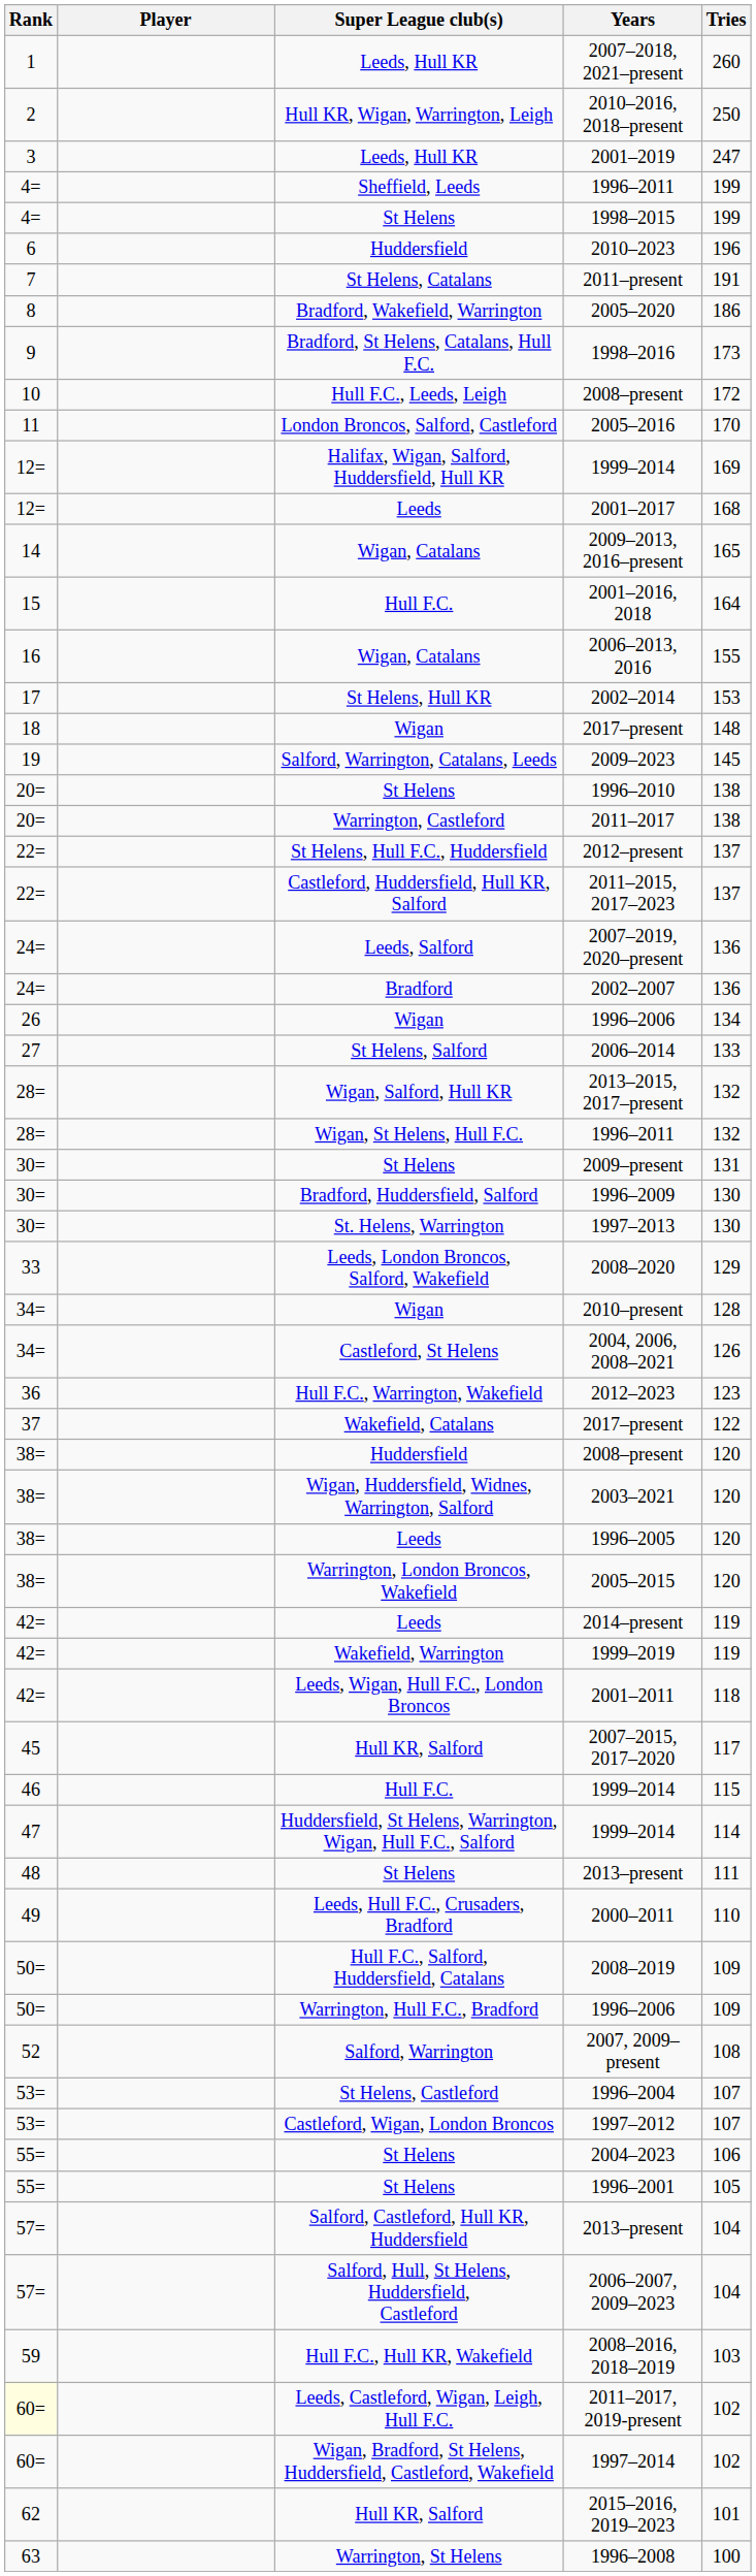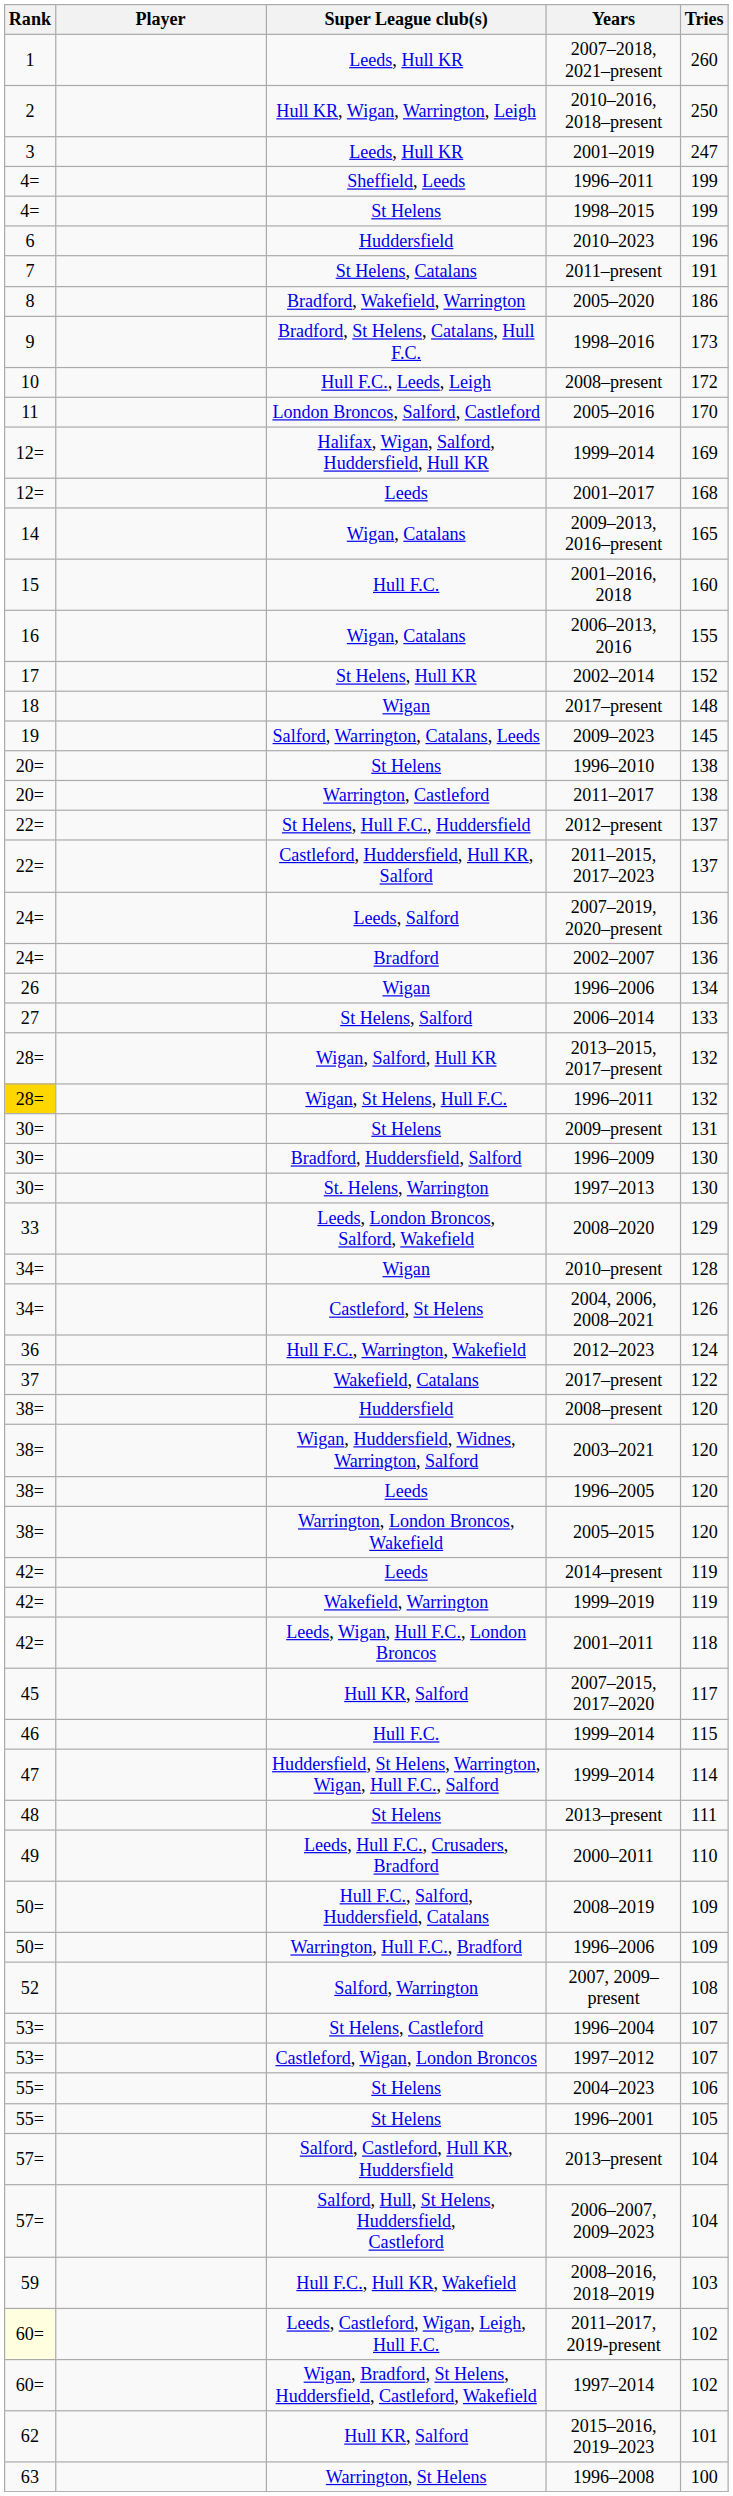 <table class="wikitable plainrowheaders sortable" style="text-align:center;font-size:95%">
 <tr>
 <th scope="col">Rank</th>
 <th scope="col" width=170>Player</th>
 <th scope="col" class="unsortable">Super League club(s)</th>
 <th scope="col">Years</th>
 <th scope="col">Tries</th>
 </tr>
 <tr>
 <td>1</td>
 <td> <strong></strong></td>
 <td><a href='#'>Leeds</a>, <a href='#'>Hull KR</a></td>
 <td>2007–2018,<br> 2021–present</td>
 <td>260</td>
 </tr>
 <tr>
 <td>2</td>
 <td> <strong></strong></td>
 <td><a href='#'>Hull KR</a>, <a href='#'>Wigan</a>, <a href='#'>Warrington</a>, <a href='#'>Leigh</a></td>
 <td>2010–2016,<br> 2018–present</td>
 <td>250</td>
 </tr>
 <tr>
 <td>3</td>
 <td> </td>
 <td><a href='#'>Leeds</a>, <a href='#'>Hull KR</a></td>
 <td>2001–2019</td>
 <td>247</td>
 </tr>
 <tr>
 <td>4=</td>
 <td> </td>
 <td><a href='#'>Sheffield</a>, <a href='#'>Leeds</a></td>
 <td>1996–2011</td>
 <td>199</td>
 </tr>
 <tr>
 <td>4=</td>
 <td> </td>
 <td><a href='#'>St Helens</a></td>
 <td>1998–2015</td>
 <td>199</td>
 </tr>
 <tr>
 <td>6</td>
 <td> </td>
 <td><a href='#'>Huddersfield</a></td>
 <td>2010–2023</td>
 <td>196</td>
 </tr>
 <tr>
 <td>7</td>
 <td> <strong></strong></td>
 <td><a href='#'>St Helens</a>, <a href='#'>Catalans</a></td>
 <td>2011–present</td>
 <td>191</td>
 </tr>
 <tr>
 <td>8</td>
 <td> </td>
 <td><a href='#'>Bradford</a>, <a href='#'>Wakefield</a>, <a href='#'>Warrington</a></td>
 <td>2005–2020</td>
 <td>186</td>
 </tr>
 <tr>
 <td>9</td>
 <td> </td>
 <td><a href='#'>Bradford</a>, <a href='#'>St Helens</a>, <a href='#'>Catalans</a>, <a href='#'>Hull F.C.</a></td>
 <td>1998–2016</td>
 <td>173</td>
 </tr>
 <tr>
 <td>10</td>
 <td> <strong></strong></td>
 <td><a href='#'>Hull F.C.</a>, <a href='#'>Leeds</a>, <a href='#'>Leigh</a></td>
 <td>2008–present</td>
 <td>172</td>
 </tr>
 <tr>
 <td>11</td>
 <td> </td>
 <td><a href='#'>London Broncos</a>, <a href='#'>Salford</a>, <a href='#'>Castleford</a></td>
 <td>2005–2016</td>
 <td>170</td>
 </tr>
 <tr>
 <td>12=</td>
 <td> </td>
 <td><a href='#'>Halifax</a>, <a href='#'>Wigan</a>, <a href='#'>Salford</a>,<br> <a href='#'>Huddersfield</a>, <a href='#'>Hull KR</a></td>
 <td>1999–2014</td>
 <td>169</td>
 </tr>
 <tr>
 <td>12=</td>
 <td> </td>
 <td><a href='#'>Leeds</a></td>
 <td>2001–2017</td>
 <td>168</td>
 </tr>
 <tr>
 <td>14</td>
 <td> <strong></strong></td>
 <td><a href='#'>Wigan</a>, <a href='#'>Catalans</a></td>
 <td>2009–2013,<br> 2016–present</td>
 <td>165</td>
 </tr>
 <tr>
 <td>15</td>
 <td> </td>
 <td><a href='#'>Hull F.C.</a></td>
 <td>2001–2016, 2018</td>
-<td>164</td>
+<td>160</td>
 </tr>
 <tr>
 <td>16</td>
 <td> </td>
 <td><a href='#'>Wigan</a>, <a href='#'>Catalans</a></td>
 <td>2006–2013,<br> 2016</td>
 <td>155</td>
 </tr>
 <tr>
 <td>17</td>
 <td> </td>
 <td><a href='#'>St Helens</a>, <a href='#'>Hull KR</a></td>
 <td>2002–2014</td>
-<td>153</td>
+<td>152</td>
 </tr>
 <tr>
 <td>18</td>
 <td> <strong></strong></td>
 <td><a href='#'>Wigan</a></td>
 <td>2017–present</td>
 <td>148</td>
 </tr>
 <tr>
 <td>19</td>
 <td>  </td>
 <td><a href='#'>Salford</a>, <a href='#'>Warrington</a>, <a href='#'>Catalans</a>, <a href='#'>Leeds</a></td>
 <td>2009–2023</td>
 <td>145</td>
 </tr>
 <tr>
 <td>20=</td>
 <td> </td>
 <td><a href='#'>St Helens</a></td>
 <td>1996–2010</td>
 <td>138</td>
 </tr>
 <tr>
 <td>20=</td>
 <td> </td>
 <td><a href='#'>Warrington</a>, <a href='#'>Castleford</a></td>
 <td>2011–2017</td>
 <td>138</td>
 </tr>
 <tr>
 <td>22=</td>
 <td> <strong></strong></td>
 <td><a href='#'>St Helens</a>, <a href='#'>Hull F.C.</a>, <a href='#'>Huddersfield</a></td>
 <td>2012–present</td>
 <td>137</td>
 </tr>
 <tr>
 <td>22=</td>
 <td> <em></em></td>
 <td><a href='#'>Castleford</a>, <a href='#'>Huddersfield</a>, <a href='#'>Hull KR</a>, <a href='#'>Salford</a></td>
 <td>2011–2015,<br> 2017–2023</td>
 <td>137</td>
 </tr>
 <tr>
 <td>24=</td>
 <td> <strong></strong></td>
 <td><a href='#'>Leeds</a>, <a href='#'>Salford</a></td>
 <td>2007–2019,<br> 2020–present</td>
 <td>136</td>
 </tr>
 <tr>
 <td>24=</td>
 <td> </td>
 <td><a href='#'>Bradford</a></td>
 <td>2002–2007</td>
 <td>136</td>
 </tr>
 <tr>
 <td>26</td>
 <td> </td>
 <td><a href='#'>Wigan</a></td>
 <td>1996–2006</td>
 <td>134</td>
 </tr>
 <tr>
 <td>27</td>
 <td>  </td>
 <td><a href='#'>St Helens</a>, <a href='#'>Salford</a></td>
 <td>2006–2014</td>
 <td>133</td>
 </tr>
 <tr>
 <td>28=</td>
 <td> <strong></strong></td>
 <td><a href='#'>Wigan</a>, <a href='#'>Salford</a>, <a href='#'>Hull KR</a></td>
 <td>2013–2015,<br> 2017–present</td>
 <td>132</td>
 </tr>
 <tr>
-<td>28=</td>
+<td style="background: gold;">28=</td>
 <td> </td>
 <td><a href='#'>Wigan</a>, <a href='#'>St Helens</a>, <a href='#'>Hull F.C.</a></td>
 <td>1996–2011</td>
 <td>132</td>
 </tr>
 <tr>
 <td>30=</td>
 <td> <strong></strong></td>
 <td><a href='#'>St Helens</a></td>
 <td>2009–present</td>
 <td>131</td>
 </tr>
 <tr>
 <td>30=</td>
 <td> </td>
 <td><a href='#'>Bradford</a>, <a href='#'>Huddersfield</a>, <a href='#'>Salford</a></td>
 <td>1996–2009</td>
 <td>130</td>
 </tr>
 <tr>
 <td>30=</td>
 <td> </td>
 <td><a href='#'>St. Helens</a>, <a href='#'>Warrington</a></td>
 <td>1997–2013</td>
 <td>130</td>
 </tr>
 <tr>
 <td>33</td>
 <td>  <em></em></td>
 <td><a href='#'>Leeds</a>, <a href='#'>London Broncos</a>,<br> <a href='#'>Salford</a>, <a href='#'>Wakefield</a></td>
 <td>2008–2020</td>
 <td>129</td>
 </tr>
 <tr>
 <td>34=</td>
 <td> <strong></strong></td>
 <td><a href='#'>Wigan</a></td>
 <td>2010–present</td>
 <td>128</td>
 </tr>
 <tr>
 <td>34=</td>
 <td> </td>
 <td><a href='#'>Castleford</a>, <a href='#'>St Helens</a></td>
 <td>2004, 2006,<br> 2008–2021</td>
 <td>126</td>
 </tr>
 <tr>
 <td>36</td>
 <td> <em></em></td>
 <td><a href='#'>Hull F.C.</a>, <a href='#'>Warrington</a>, <a href='#'>Wakefield</a></td>
 <td>2012–2023</td>
-<td>123</td>
+<td>124</td>
 </tr>
 <tr>
 <td>37</td>
 <td> <strong></strong></td>
 <td><a href='#'>Wakefield</a>, <a href='#'>Catalans</a></td>
 <td>2017–present</td>
 <td>122</td>
 </tr>
 <tr>
 <td>38=</td>
 <td> <strong></strong></td>
 <td><a href='#'>Huddersfield</a></td>
 <td>2008–present</td>
 <td>120</td>
 </tr>
 <tr>
 <td>38=</td>
 <td> </td>
 <td><a href='#'>Wigan</a>, <a href='#'>Huddersfield</a>, <a href='#'>Widnes</a>, <br> <a href='#'>Warrington</a>, <a href='#'>Salford</a></td>
 <td>2003–2021</td>
 <td>120</td>
 </tr>
 <tr>
 <td>38=</td>
 <td>  </td>
 <td><a href='#'>Leeds</a></td>
 <td>1996–2005</td>
 <td>120</td>
 </tr>
 <tr>
 <td>38=</td>
 <td> </td>
 <td><a href='#'>Warrington</a>, <a href='#'>London Broncos</a>, <a href='#'>Wakefield</a></td>
 <td>2005–2015</td>
 <td>120</td>
 </tr>
 <tr>
 <td>42=</td>
 <td> <strong></strong></td>
 <td><a href='#'>Leeds</a></td>
 <td>2014–present</td>
 <td>119</td>
 </tr>
 <tr>
 <td>42=</td>
 <td> </td>
 <td><a href='#'>Wakefield</a>, <a href='#'>Warrington</a></td>
 <td>1999–2019</td>
 <td>119</td>
 </tr>
 <tr>
 <td>42=</td>
 <td> </td>
 <td><a href='#'>Leeds</a>, <a href='#'>Wigan</a>, <a href='#'>Hull F.C.</a>, <a href='#'>London Broncos</a></td>
 <td>2001–2011</td>
 <td>118</td>
 </tr>
 <tr>
 <td>45</td>
 <td> <em></em></td>
 <td><a href='#'>Hull KR</a>, <a href='#'>Salford</a></td>
 <td>2007–2015,<br> 2017–2020</td>
 <td>117</td>
 </tr>
 <tr>
 <td>46</td>
 <td> </td>
 <td><a href='#'>Hull F.C.</a></td>
 <td>1999–2014</td>
 <td>115</td>
 </tr>
 <tr>
 <td>47</td>
 <td> </td>
 <td><a href='#'>Huddersfield</a>, <a href='#'>St Helens</a>, <a href='#'>Warrington</a>, <br> <a href='#'>Wigan</a>, <a href='#'>Hull F.C.</a>, <a href='#'>Salford</a></td>
 <td>1999–2014</td>
 <td>114</td>
 </tr>
 <tr>
 <td>48</td>
 <td> <strong></strong></td>
 <td><a href='#'>St Helens</a></td>
 <td>2013–present</td>
 <td>111</td>
 </tr>
 <tr>
 <td>49</td>
 <td> </td>
 <td><a href='#'>Leeds</a>, <a href='#'>Hull F.C.</a>, <a href='#'>Crusaders</a>, <a href='#'>Bradford</a></td>
 <td>2000–2011</td>
 <td>110</td>
 </tr>
 <tr>
 <td>50=</td>
 <td> </td>
 <td><a href='#'>Hull F.C.</a>, <a href='#'>Salford</a>,<br> <a href='#'>Huddersfield</a>, <a href='#'>Catalans</a></td>
 <td>2008–2019</td>
 <td>109</td>
 </tr>
 <tr>
 <td>50=</td>
 <td> </td>
 <td><a href='#'>Warrington</a>, <a href='#'>Hull F.C.</a>, <a href='#'>Bradford</a></td>
 <td>1996–2006</td>
 <td>109</td>
 </tr>
 <tr>
 <td>52</td>
 <td> <strong></strong></td>
 <td><a href='#'>Salford</a>, <a href='#'>Warrington</a></td>
 <td>2007, 2009–present</td>
 <td>108</td>
 </tr>
 <tr>
 <td>53=</td>
 <td> </td>
 <td><a href='#'>St Helens</a>, <a href='#'>Castleford</a></td>
 <td>1996–2004</td>
 <td>107</td>
 </tr>
 <tr>
 <td>53=</td>
 <td> </td>
 <td><a href='#'>Castleford</a>, <a href='#'>Wigan</a>, <a href='#'>London Broncos</a></td>
 <td>1997–2012</td>
 <td>107</td>
 </tr>
 <tr>
 <td>55=</td>
 <td> </td>
 <td><a href='#'>St Helens</a></td>
 <td>2004–2023</td>
 <td>106</td>
 </tr>
 <tr>
 <td>55=</td>
 <td> </td>
 <td><a href='#'>St Helens</a></td>
 <td>1996–2001</td>
 <td>105</td>
 </tr>
 <tr>
 <td>57=</td>
 <td> <strong></strong></td>
 <td><a href='#'>Salford</a>, <a href='#'>Castleford</a>, <a href='#'>Hull KR</a>, <a href='#'>Huddersfield</a></td>
 <td>2013–present</td>
 <td>104</td>
 </tr>
 <tr>
 <td>57=</td>
 <td>  <em></em></td>
 <td><a href='#'>Salford</a>, <a href='#'>Hull</a>, <a href='#'>St Helens</a>, <a href='#'>Huddersfield</a>,<br> <a href='#'>Castleford</a></td>
 <td>2006–2007,<br> 2009–2023</td>
 <td>104</td>
 </tr>
 <tr>
 <td>59</td>
 <td> <em></em></td>
 <td><a href='#'>Hull F.C.</a>, <a href='#'>Hull KR</a>, <a href='#'>Wakefield</a></td>
 <td>2008–2016,<br> 2018–2019</td>
 <td>103</td>
 </tr>
 <tr>
 <td style="background: lightyellow;">60=</td>
 <td> <strong></strong></td>
 <td><a href='#'>Leeds</a>, <a href='#'>Castleford</a>, <a href='#'>Wigan</a>, <a href='#'>Leigh</a>, <a href='#'>Hull F.C.</a></td>
 <td>2011–2017,<br> 2019-present</td>
 <td>102</td>
 </tr>
 <tr>
 <td>60=</td>
 <td> </td>
 <td><a href='#'>Wigan</a>, <a href='#'>Bradford</a>, <a href='#'>St Helens</a>,<br> <a href='#'>Huddersfield</a>, <a href='#'>Castleford</a>, <a href='#'>Wakefield</a></td>
 <td>1997–2014</td>
 <td>102</td>
 </tr>
 <tr>
 <td>62</td>
 <td> <em></em></td>
 <td><a href='#'>Hull KR</a>, <a href='#'>Salford</a></td>
 <td>2015–2016,<br> 2019–2023</td>
 <td>101</td>
 </tr>
 <tr>
 <td>63</td>
 <td> </td>
 <td><a href='#'>Warrington</a>, <a href='#'>St Helens</a></td>
 <td>1996–2008</td>
 <td>100</td>
 </tr>
 </table>
